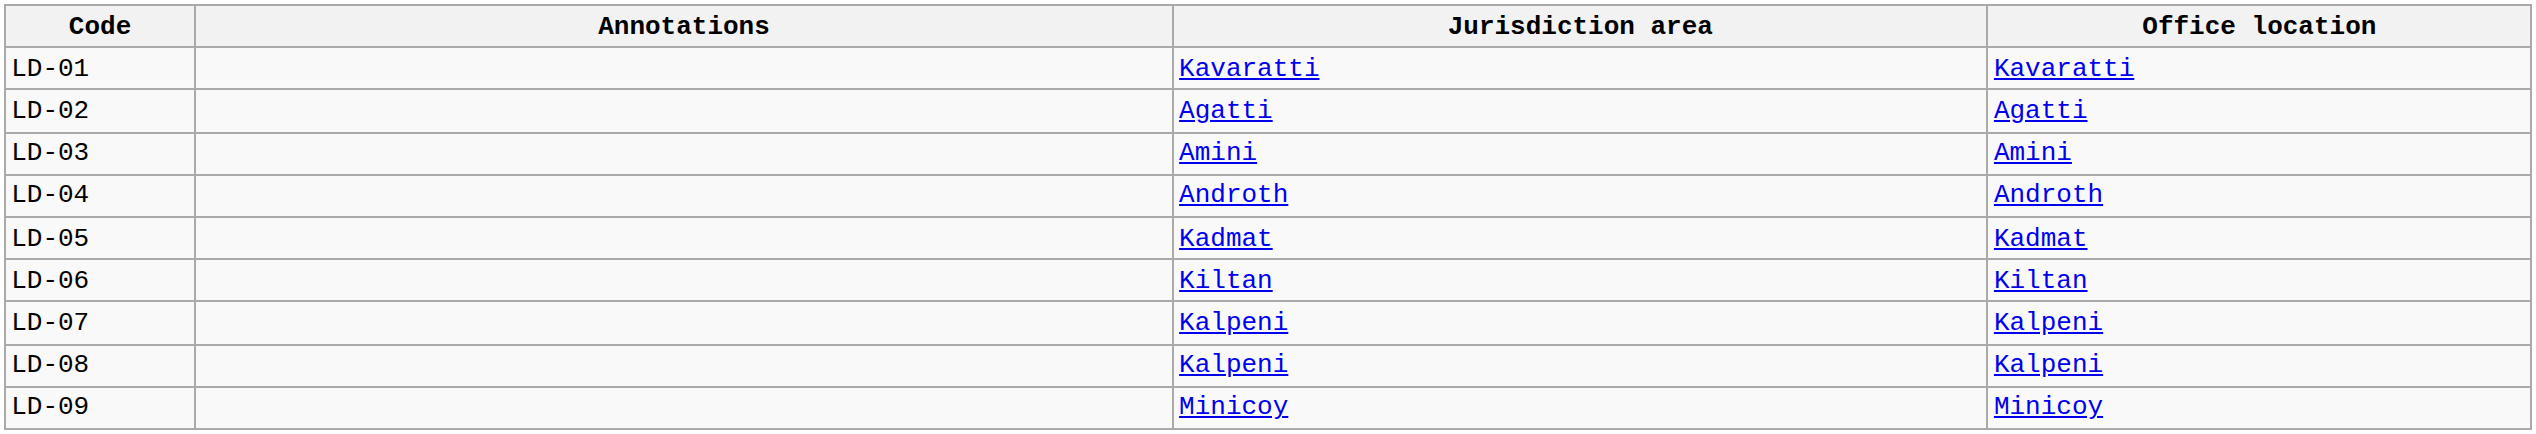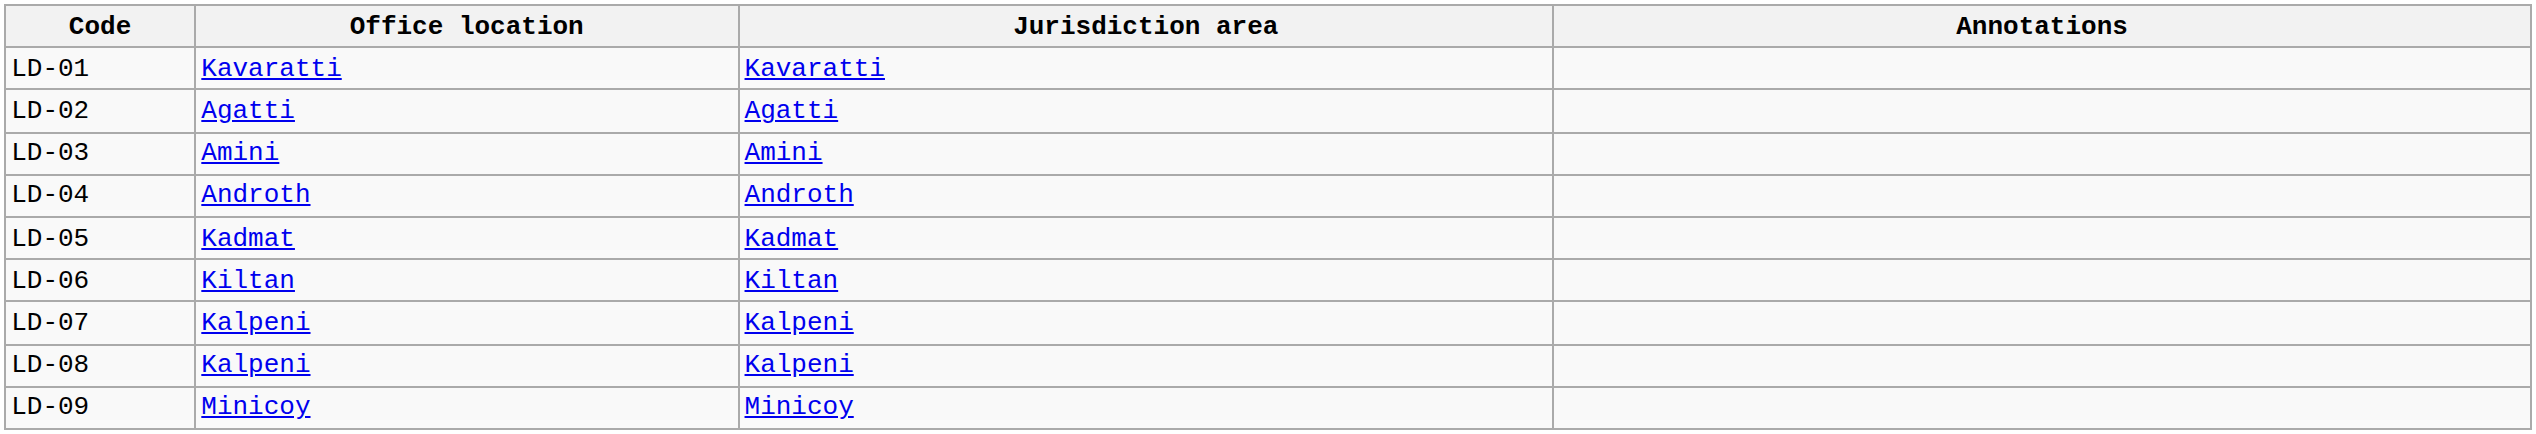 <table class="wikitable sortable" style="width:100%;" border="1" cellspacing="0" cellpadding="3">
 <tr>
 <th scope="col" style="width:7%">Code</th>
+<th scope="col" style="width:20%">Office location</th>
+<th scope="col" style="width:30%">Jurisdiction area</th>
 <th scope="col" style="width:36%" class="unsortable">Annotations</th>
-<th scope="col" style="width:30%">Jurisdiction area</th>
-<th scope="col" style="width:20%">Office location</th>
 </tr>
 <tr>
 <td>LD-01</td>
-<td></td>
 <td><a href='#'>Kavaratti</a></td>
 <td><a href='#'>Kavaratti</a></td>
+<td></td>
 </tr>
 <tr>
 <td>LD-02</td>
-<td></td>
 <td><a href='#'>Agatti</a></td>
 <td><a href='#'>Agatti</a></td>
+<td></td>
 </tr>
 <tr>
 <td>LD-03</td>
-<td></td>
 <td><a href='#'>Amini</a></td>
 <td><a href='#'>Amini</a></td>
+<td></td>
 </tr>
 <tr>
 <td>LD-04</td>
-<td></td>
 <td><a href='#'>Androth</a></td>
 <td><a href='#'>Androth</a></td>
+<td></td>
 </tr>
 <tr>
 <td>LD-05</td>
-<td></td>
 <td><a href='#'>Kadmat</a></td>
 <td><a href='#'>Kadmat</a></td>
+<td></td>
 </tr>
 <tr>
 <td>LD-06</td>
-<td></td>
 <td><a href='#'>Kiltan</a></td>
 <td><a href='#'>Kiltan</a></td>
+<td></td>
 </tr>
 <tr>
 <td>LD-07</td>
-<td></td>
 <td><a href='#'>Kalpeni</a></td>
 <td><a href='#'>Kalpeni</a></td>
+<td></td>
 </tr>
 <tr>
 <td>LD-08</td>
-<td></td>
 <td><a href='#'>Kalpeni</a></td>
 <td><a href='#'>Kalpeni</a></td>
+<td></td>
 </tr>
 <tr>
 <td>LD-09</td>
-<td></td>
 <td><a href='#'>Minicoy</a></td>
 <td><a href='#'>Minicoy</a></td>
+<td></td>
 </tr>
 </table>
